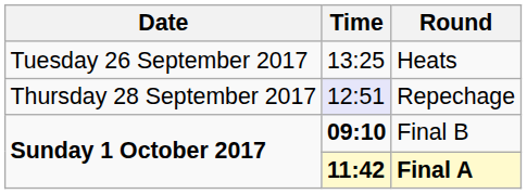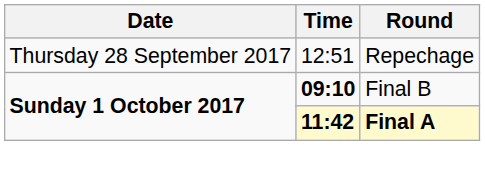 <table class="wikitable">
 <tr>
 <th>Date</th>
 <th>Time</th>
 <th>Round</th>
 </tr>
 <tr>
-<td>Tuesday 26 September 2017</td>
-<td>13:25</td>
-<td>Heats</td>
-</tr>
-<tr>
 <td>Thursday 28 September 2017</td>
-<td style="background: lavender;">12:51</td>
+<td>12:51</td>
 <td>Repechage</td>
 </tr>
 <tr>
 <td rowspan=2><strong>Sunday 1 October 2017</strong></td>
 <td><strong>09:10</strong></td>
 <td>Final B</td>
 </tr>
 <tr>
 <td style=background:lemonchiffon><strong>11:42</strong></td>
 <td style=background:lemonchiffon><strong>Final A</strong></td>
 </tr>
 </table>
